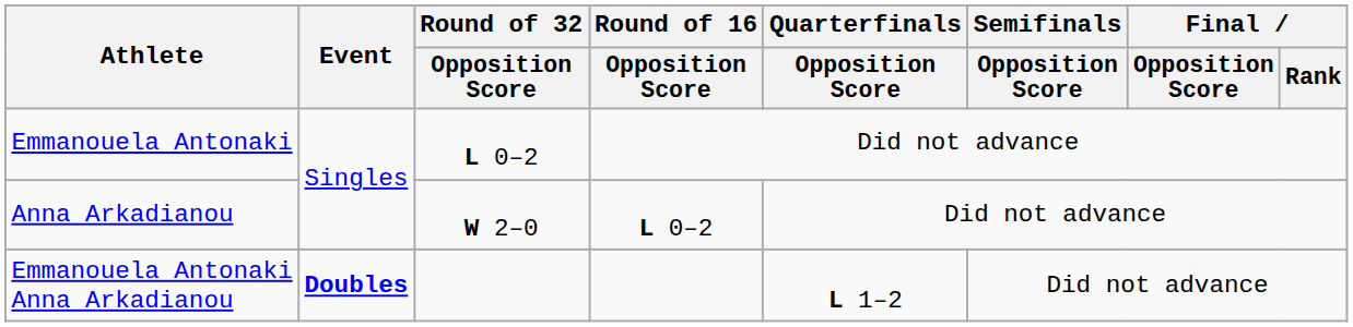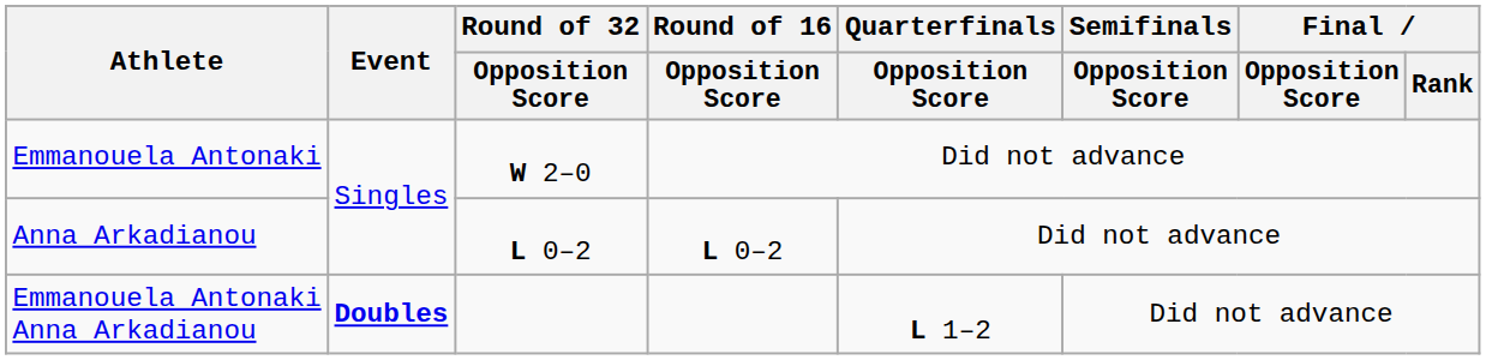 <table class=wikitable style="font-size:90%">
 <tr>
 <th rowspan="2">Athlete</th>
 <th rowspan="2">Event</th>
 <th>Round of 32</th>
 <th>Round of 16</th>
 <th>Quarterfinals</th>
 <th>Semifinals</th>
 <th colspan=2>Final / </th>
 </tr>
 <tr style="font-size:95%">
 <th>Opposition<br>Score</th>
 <th>Opposition<br>Score</th>
 <th>Opposition<br>Score</th>
 <th>Opposition<br>Score</th>
 <th>Opposition<br>Score</th>
 <th>Rank</th>
 </tr>
 <tr align=center>
 <td align=left><a href='#'>Emmanouela Antonaki</a></td>
 <td align=left rowspan=2><a href='#'>Singles</a></td>
-<td><br><strong>L</strong> 0–2</td>
+<td><br><strong>W</strong> 2–0</td>
 <td colspan=5>Did not advance</td>
 </tr>
 <tr align=center>
 <td align=left><a href='#'>Anna Arkadianou</a></td>
-<td><br><strong>W</strong> 2–0</td>
+<td><br><strong>L</strong> 0–2</td>
 <td><br><strong>L</strong> 0–2</td>
 <td colspan=4>Did not advance</td>
 </tr>
 <tr align=center>
 <td align=left><a href='#'>Emmanouela Antonaki</a><br><a href='#'>Anna Arkadianou</a></td>
 <td align=left><strong><a href='#'>Doubles</a></strong></td>
 <td></td>
 <td></td>
 <td><br><strong>L</strong> 1–2</td>
 <td colspan=3>Did not advance</td>
 </tr>
 </table>
